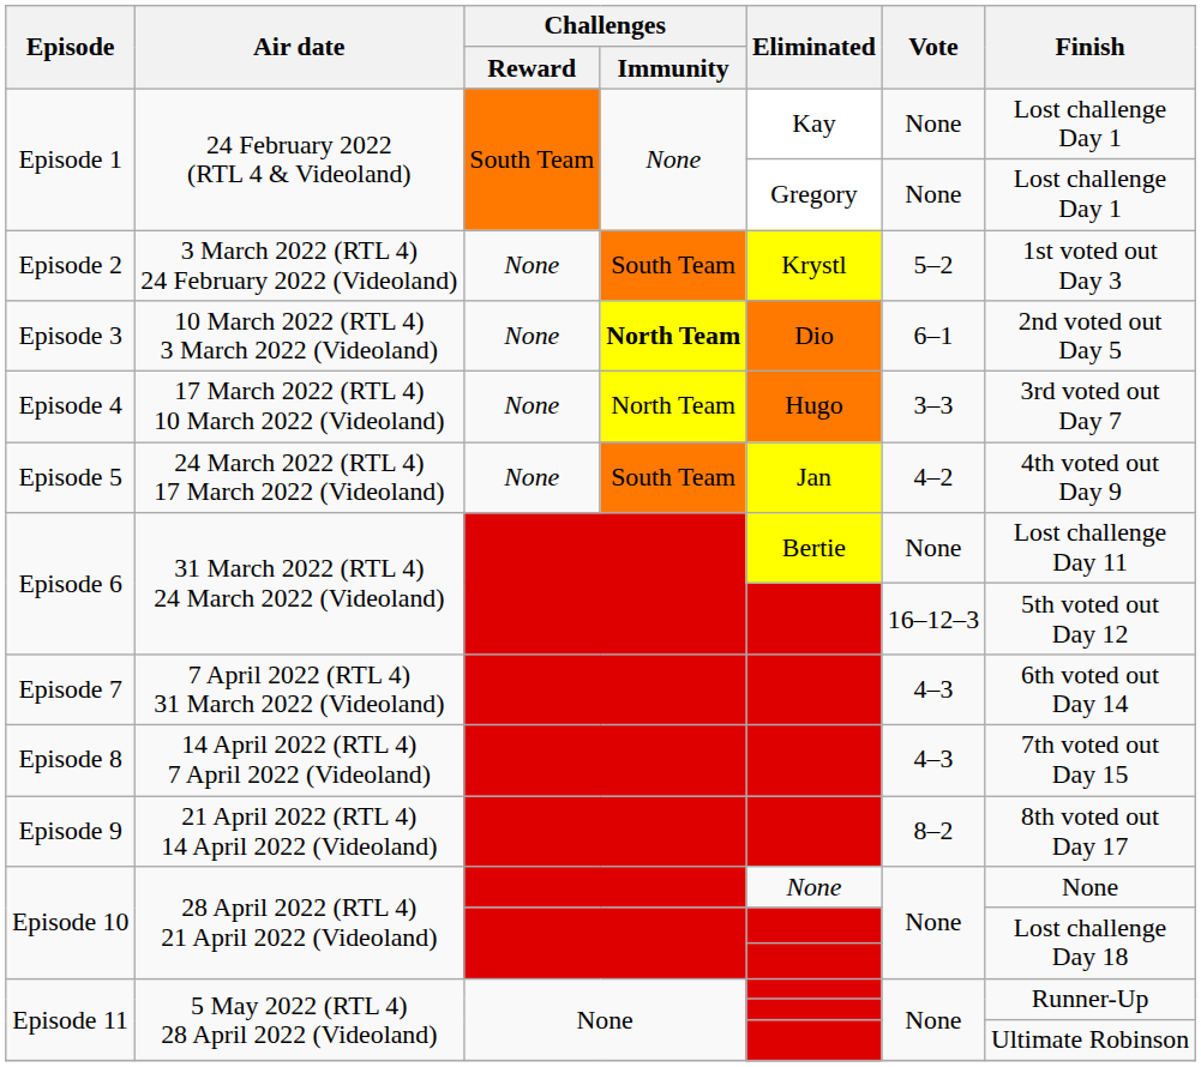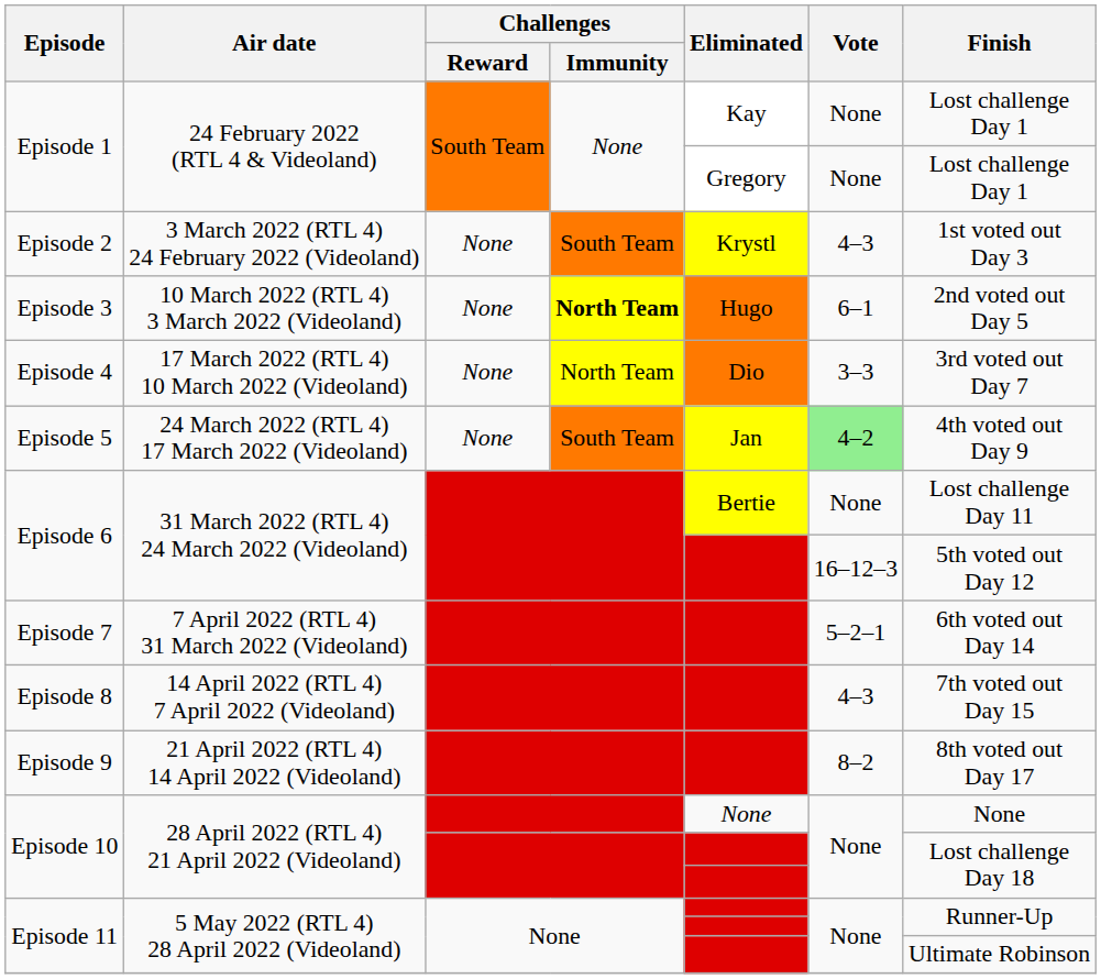 <table class="wikitable" style="margin:auto; text-align:center">
 <tr>
 <th rowspan="2">Episode</th>
 <th rowspan="2">Air date</th>
 <th colspan="2">Challenges</th>
 <th rowspan="2">Eliminated</th>
 <th rowspan="2">Vote</th>
 <th rowspan="2">Finish</th>
 </tr>
 <tr>
 <th>Reward</th>
 <th>Immunity</th>
 </tr>
 <tr>
 <td rowspan="2">Episode 1</td>
 <td rowspan="2">24 February 2022<br>(RTL 4 & Videoland)</td>
 <td rowspan="2" bgcolor="FF7900">South Team</td>
 <td rowspan="2"><em>None</em></td>
 <td rowspan="1" bgcolor="white">Kay</td>
 <td rowspan="1">None</td>
 <td rowspan="1">Lost challenge<br>Day 1</td>
 </tr>
 <tr>
 <td rowspan="1" bgcolor="white">Gregory</td>
 <td rowspan="1">None</td>
 <td rowspan="1">Lost challenge<br>Day 1</td>
 </tr>
 <tr>
 <td>Episode 2</td>
 <td>3 March 2022 (RTL 4)<br>24 February 2022 (Videoland)</td>
 <td><em>None</em></td>
 <td bgcolor="FF7900">South Team</td>
 <td bgcolor="yellow">Krystl</td>
-<td>5–2</td>
+<td>4–3</td>
 <td>1st voted out<br>Day 3</td>
 </tr>
 <tr>
 <td>Episode 3</td>
 <td>10 March 2022 (RTL 4)<br>3 March 2022 (Videoland)</td>
 <td><em>None</em></td>
 <td bgcolor="yellow"><strong>North Team</strong></td>
-<td bgcolor="FF7900">Dio</td>
+<td bgcolor="FF7900">Hugo</td>
 <td>6–1</td>
 <td>2nd voted out<br>Day 5</td>
 </tr>
 <tr>
 <td>Episode 4</td>
 <td>17 March 2022 (RTL 4)<br>10 March 2022 (Videoland)</td>
 <td><em>None</em></td>
 <td bgcolor="yellow">North Team</td>
-<td bgcolor="FF7900">Hugo</td>
+<td bgcolor="FF7900">Dio</td>
 <td>3–3</td>
 <td>3rd voted out<br>Day 7</td>
 </tr>
 <tr>
 <td>Episode 5</td>
 <td>24 March 2022 (RTL 4)<br>17 March 2022 (Videoland)</td>
 <td><em>None</em></td>
 <td bgcolor="FF7900">South Team</td>
 <td bgcolor="yellow">Jan</td>
-<td>4–2</td>
+<td style="background: lightgreen;">4–2</td>
 <td>4th voted out<br>Day 9</td>
 </tr>
 <tr>
 <td rowspan="2">Episode 6</td>
 <td rowspan="2">31 March 2022 (RTL 4)<br>24 March 2022 (Videoland)</td>
 <td rowspan="2" colspan="2" bgcolor="#de0000"></td>
 <td bgcolor="yellow">Bertie</td>
 <td>None</td>
 <td>Lost challenge<br>Day 11</td>
 </tr>
 <tr>
 <td bgcolor="#de0000"></td>
 <td>16–12–3</td>
 <td>5th voted out<br>Day 12</td>
 </tr>
 <tr>
 <td rowspan="1">Episode 7</td>
 <td rowspan="1">7 April 2022 (RTL 4)<br>31 March 2022 (Videoland)</td>
 <td rowspan="1" colspan="2" bgcolor="#de0000"></td>
 <td bgcolor="#de0000"></td>
-<td>4–3</td>
+<td>5–2–1</td>
 <td>6th voted out<br>Day 14</td>
 </tr>
 <tr>
 <td rowspan="1">Episode 8</td>
 <td rowspan="1">14 April 2022 (RTL 4)<br>7 April 2022 (Videoland)</td>
 <td rowspan="1" colspan="2" bgcolor="#de0000"></td>
 <td bgcolor="#de0000"></td>
 <td>4–3</td>
 <td>7th voted out<br>Day 15</td>
 </tr>
 <tr>
 <td rowspan="1">Episode 9</td>
 <td rowspan="1">21 April 2022 (RTL 4)<br>14 April 2022 (Videoland)</td>
 <td rowspan="1" colspan="2" bgcolor="#de0000"></td>
 <td bgcolor="#de0000"></td>
 <td>8–2</td>
 <td>8th voted out<br>Day 17</td>
 </tr>
 <tr>
 <td rowspan="3">Episode 10</td>
 <td rowspan="3">28 April 2022 (RTL 4)<br>21 April 2022 (Videoland)</td>
 <td rowspan="1" colspan="2" bgcolor="#de0000"></td>
 <td><em>None</em></td>
 <td rowspan="3">None</td>
 <td>None</td>
 </tr>
 <tr>
 <td rowspan="2" colspan="2" bgcolor="#de0000"></td>
 <td rowspan="1" colspan="1" bgcolor="#de0000"></td>
 <td rowspan="2">Lost challenge<br>Day 18</td>
 </tr>
 <tr>
 <td rowspan="1" colspan="1" bgcolor="#de0000"></td>
 </tr>
 <tr>
 <td rowspan="3">Episode 11</td>
 <td rowspan="3">5 May 2022 (RTL 4)<br>28 April 2022 (Videoland)</td>
 <td rowspan="3" colspan="2">None</td>
 <td rowspan="1" colspan="1" bgcolor="#de0000"></td>
 <td rowspan="3">None</td>
 <td rowspan="2">Runner-Up</td>
 </tr>
 <tr>
 <td rowspan="1" colspan="1" bgcolor="#de0000"></td>
 </tr>
 <tr>
 <td rowspan="1" colspan="1" bgcolor="#de0000"></td>
 <td rowspan="1">Ultimate Robinson</td>
 </tr>
 <tr>
 </tr>
 </table>
